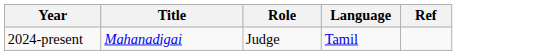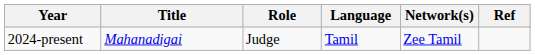 <table class="wikitable">
 <tr style="background:#ccc; text-align:center;">
 <th style="width:100px;">Year</th>
 <th style="width:150px;">Title</th>
 <th style="width:80px;">Role</th>
 <th style="width:80px;">Language</th>
+<th style="width:80px;">Network(s)</th>
 <th style="width:50px;">Ref</th>
 </tr>
 <tr>
 <td>2024-present</td>
 <td><em><a href='#'>Mahanadigai</a></em></td>
 <td>Judge</td>
 <td><a href='#'>Tamil</a></td>
+<td><a href='#'>Zee Tamil</a></td>
 <td></td>
 </tr>
 </table>
